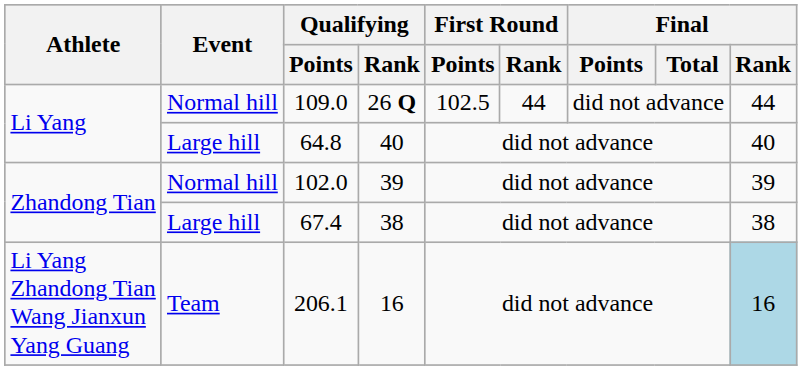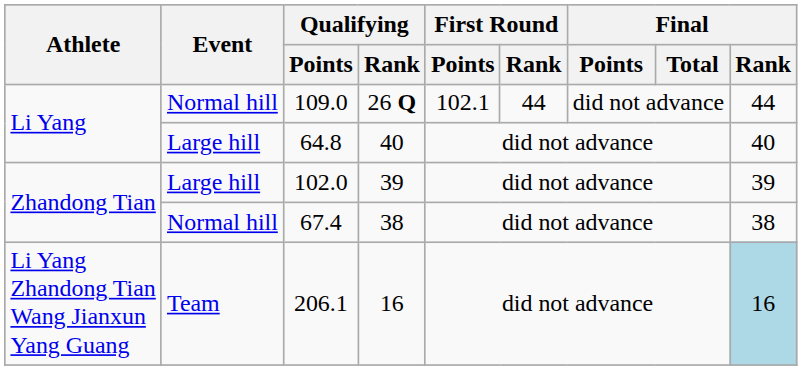 <table class="wikitable" style="font-size:90%">
 <tr>
 <th rowspan="2">Athlete</th>
 <th rowspan="2">Event</th>
 <th colspan="2">Qualifying</th>
 <th colspan="2">First Round</th>
 <th colspan="3">Final</th>
 </tr>
 <tr>
 <th>Points</th>
 <th>Rank</th>
 <th>Points</th>
 <th>Rank</th>
 <th>Points</th>
 <th>Total</th>
 <th>Rank</th>
 </tr>
 <tr>
 <td rowspan=2><a href='#'>Li Yang</a></td>
 <td><a href='#'>Normal hill</a></td>
 <td align="center">109.0</td>
 <td align="center">26 <strong>Q</strong></td>
-<td align="center">102.5</td>
+<td align="center">102.1</td>
 <td align="center">44</td>
 <td colspan=2 align="center">did not advance</td>
 <td align="center">44</td>
 </tr>
 <tr>
 <td><a href='#'>Large hill</a></td>
 <td align="center">64.8</td>
 <td align="center">40</td>
 <td colspan=4 align="center">did not advance</td>
 <td align="center">40</td>
 </tr>
 <tr>
 <td rowspan=2><a href='#'>Zhandong Tian</a></td>
-<td><a href='#'>Normal hill</a></td>
+<td><a href='#'>Large hill</a></td>
 <td align="center">102.0</td>
 <td align="center">39</td>
 <td colspan=4 align="center">did not advance</td>
 <td align="center">39</td>
 </tr>
 <tr>
-<td><a href='#'>Large hill</a></td>
+<td><a href='#'>Normal hill</a></td>
 <td align="center">67.4</td>
 <td align="center">38</td>
 <td colspan=4 align="center">did not advance</td>
 <td align="center">38</td>
 </tr>
 <tr>
 <td><a href='#'>Li Yang</a><br><a href='#'>Zhandong Tian</a><br><a href='#'>Wang Jianxun</a><br><a href='#'>Yang Guang</a></td>
 <td><a href='#'>Team</a></td>
 <td align="center">206.1</td>
 <td align="center">16</td>
 <td colspan=4 align="center">did not advance</td>
 <td align="center" style="background: lightblue;">16</td>
 </tr>
 </table>
